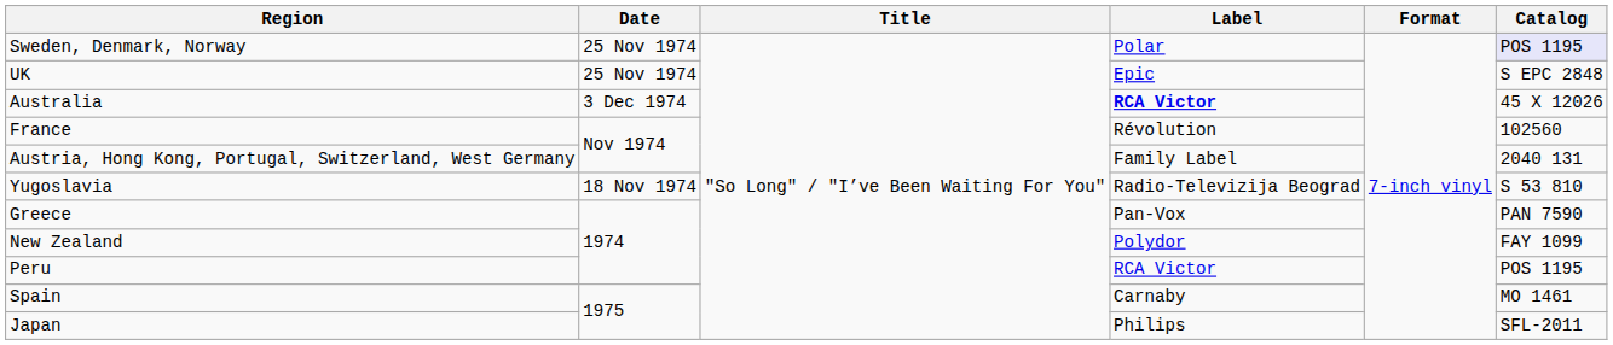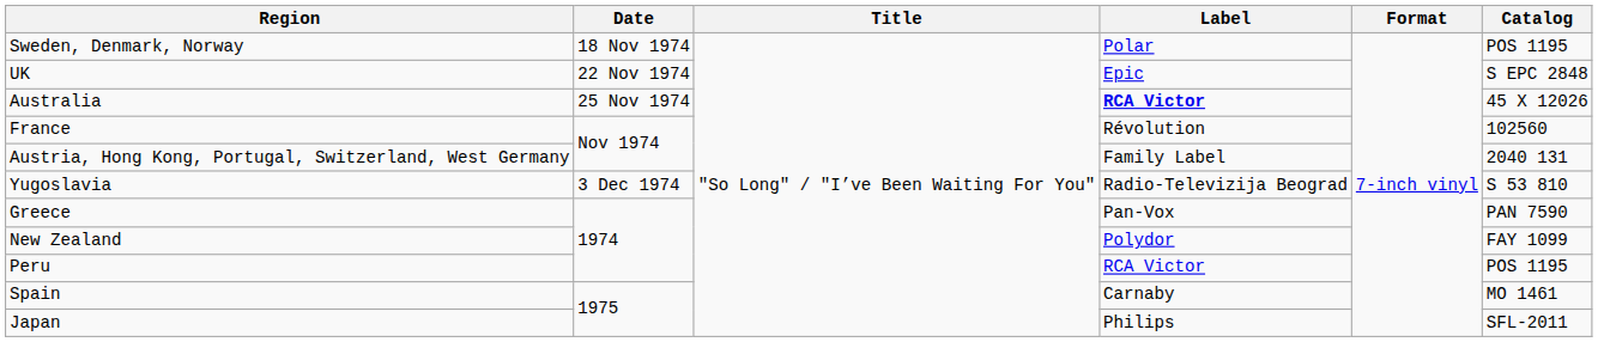 <table class="wikitable">
 <tr>
 <th>Region</th>
 <th>Date</th>
 <th>Title</th>
 <th>Label</th>
 <th>Format</th>
 <th>Catalog</th>
 </tr>
 <tr>
 <td>Sweden, Denmark, Norway</td>
-<td>25 Nov 1974</td>
+<td>18 Nov 1974</td>
 <td rowspan="11">"So Long" / "I’ve Been Waiting For You"</td>
 <td><a href='#'>Polar</a></td>
 <td rowspan="11"><a href='#'>7-inch vinyl</a></td>
-<td style="background: lavender;">POS 1195</td>
+<td>POS 1195</td>
 </tr>
 <tr>
 <td>UK</td>
-<td>25 Nov 1974</td>
+<td>22 Nov 1974</td>
 <td><a href='#'>Epic</a></td>
 <td>S EPC 2848</td>
 </tr>
 <tr>
 <td>Australia</td>
-<td>3 Dec 1974</td>
+<td>25 Nov 1974</td>
 <td><strong><a href='#'>RCA Victor</a></strong></td>
 <td>45 X 12026</td>
 </tr>
 <tr>
 <td>France</td>
 <td rowspan="2">Nov 1974</td>
 <td>Révolution</td>
 <td>102560</td>
 </tr>
 <tr>
 <td>Austria, Hong Kong, Portugal, Switzerland, West Germany</td>
 <td>Family Label</td>
 <td>2040 131</td>
 </tr>
 <tr>
 <td>Yugoslavia</td>
-<td>18 Nov 1974</td>
+<td>3 Dec 1974</td>
 <td>Radio-Televizija Beograd</td>
 <td>S 53 810</td>
 </tr>
 <tr>
 <td>Greece</td>
 <td rowspan="3">1974</td>
 <td>Pan-Vox</td>
 <td>PAN 7590</td>
 </tr>
 <tr>
 <td>New Zealand</td>
 <td><a href='#'>Polydor</a></td>
 <td>FAY 1099</td>
 </tr>
 <tr>
 <td>Peru</td>
 <td><a href='#'>RCA Victor</a></td>
 <td>POS 1195</td>
 </tr>
 <tr>
 <td>Spain</td>
 <td rowspan="2">1975</td>
 <td>Carnaby</td>
 <td>MO 1461</td>
 </tr>
 <tr>
 <td>Japan</td>
 <td>Philips</td>
 <td>SFL-2011</td>
 </tr>
 </table>
